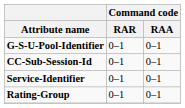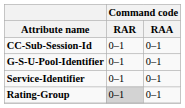 <table class="wikitable">
 <tr>
 <th></th>
 <th colspan=2>Command code</th>
 </tr>
 <tr>
 <th>Attribute name</th>
 <th>RAR</th>
 <th>RAA</th>
 </tr>
 <tr>
-<td><strong>G-S-U-Pool-Identifier</strong></td>
+<td><strong>CC-Sub-Session-Id</strong></td>
 <td>0–1</td>
 <td>0–1</td>
 </tr>
 <tr>
-<td><strong>CC-Sub-Session-Id</strong></td>
+<td><strong>G-S-U-Pool-Identifier</strong></td>
 <td>0–1</td>
 <td>0–1</td>
 </tr>
 <tr>
 <td><strong>Service-Identifier</strong></td>
 <td>0–1</td>
 <td>0–1</td>
 </tr>
 <tr>
 <td><strong>Rating-Group</strong></td>
-<td>0–1</td>
+<td style="background: lightgrey;">0–1</td>
 <td>0–1</td>
 </tr>
 <tr>
 </tr>
 </table>
